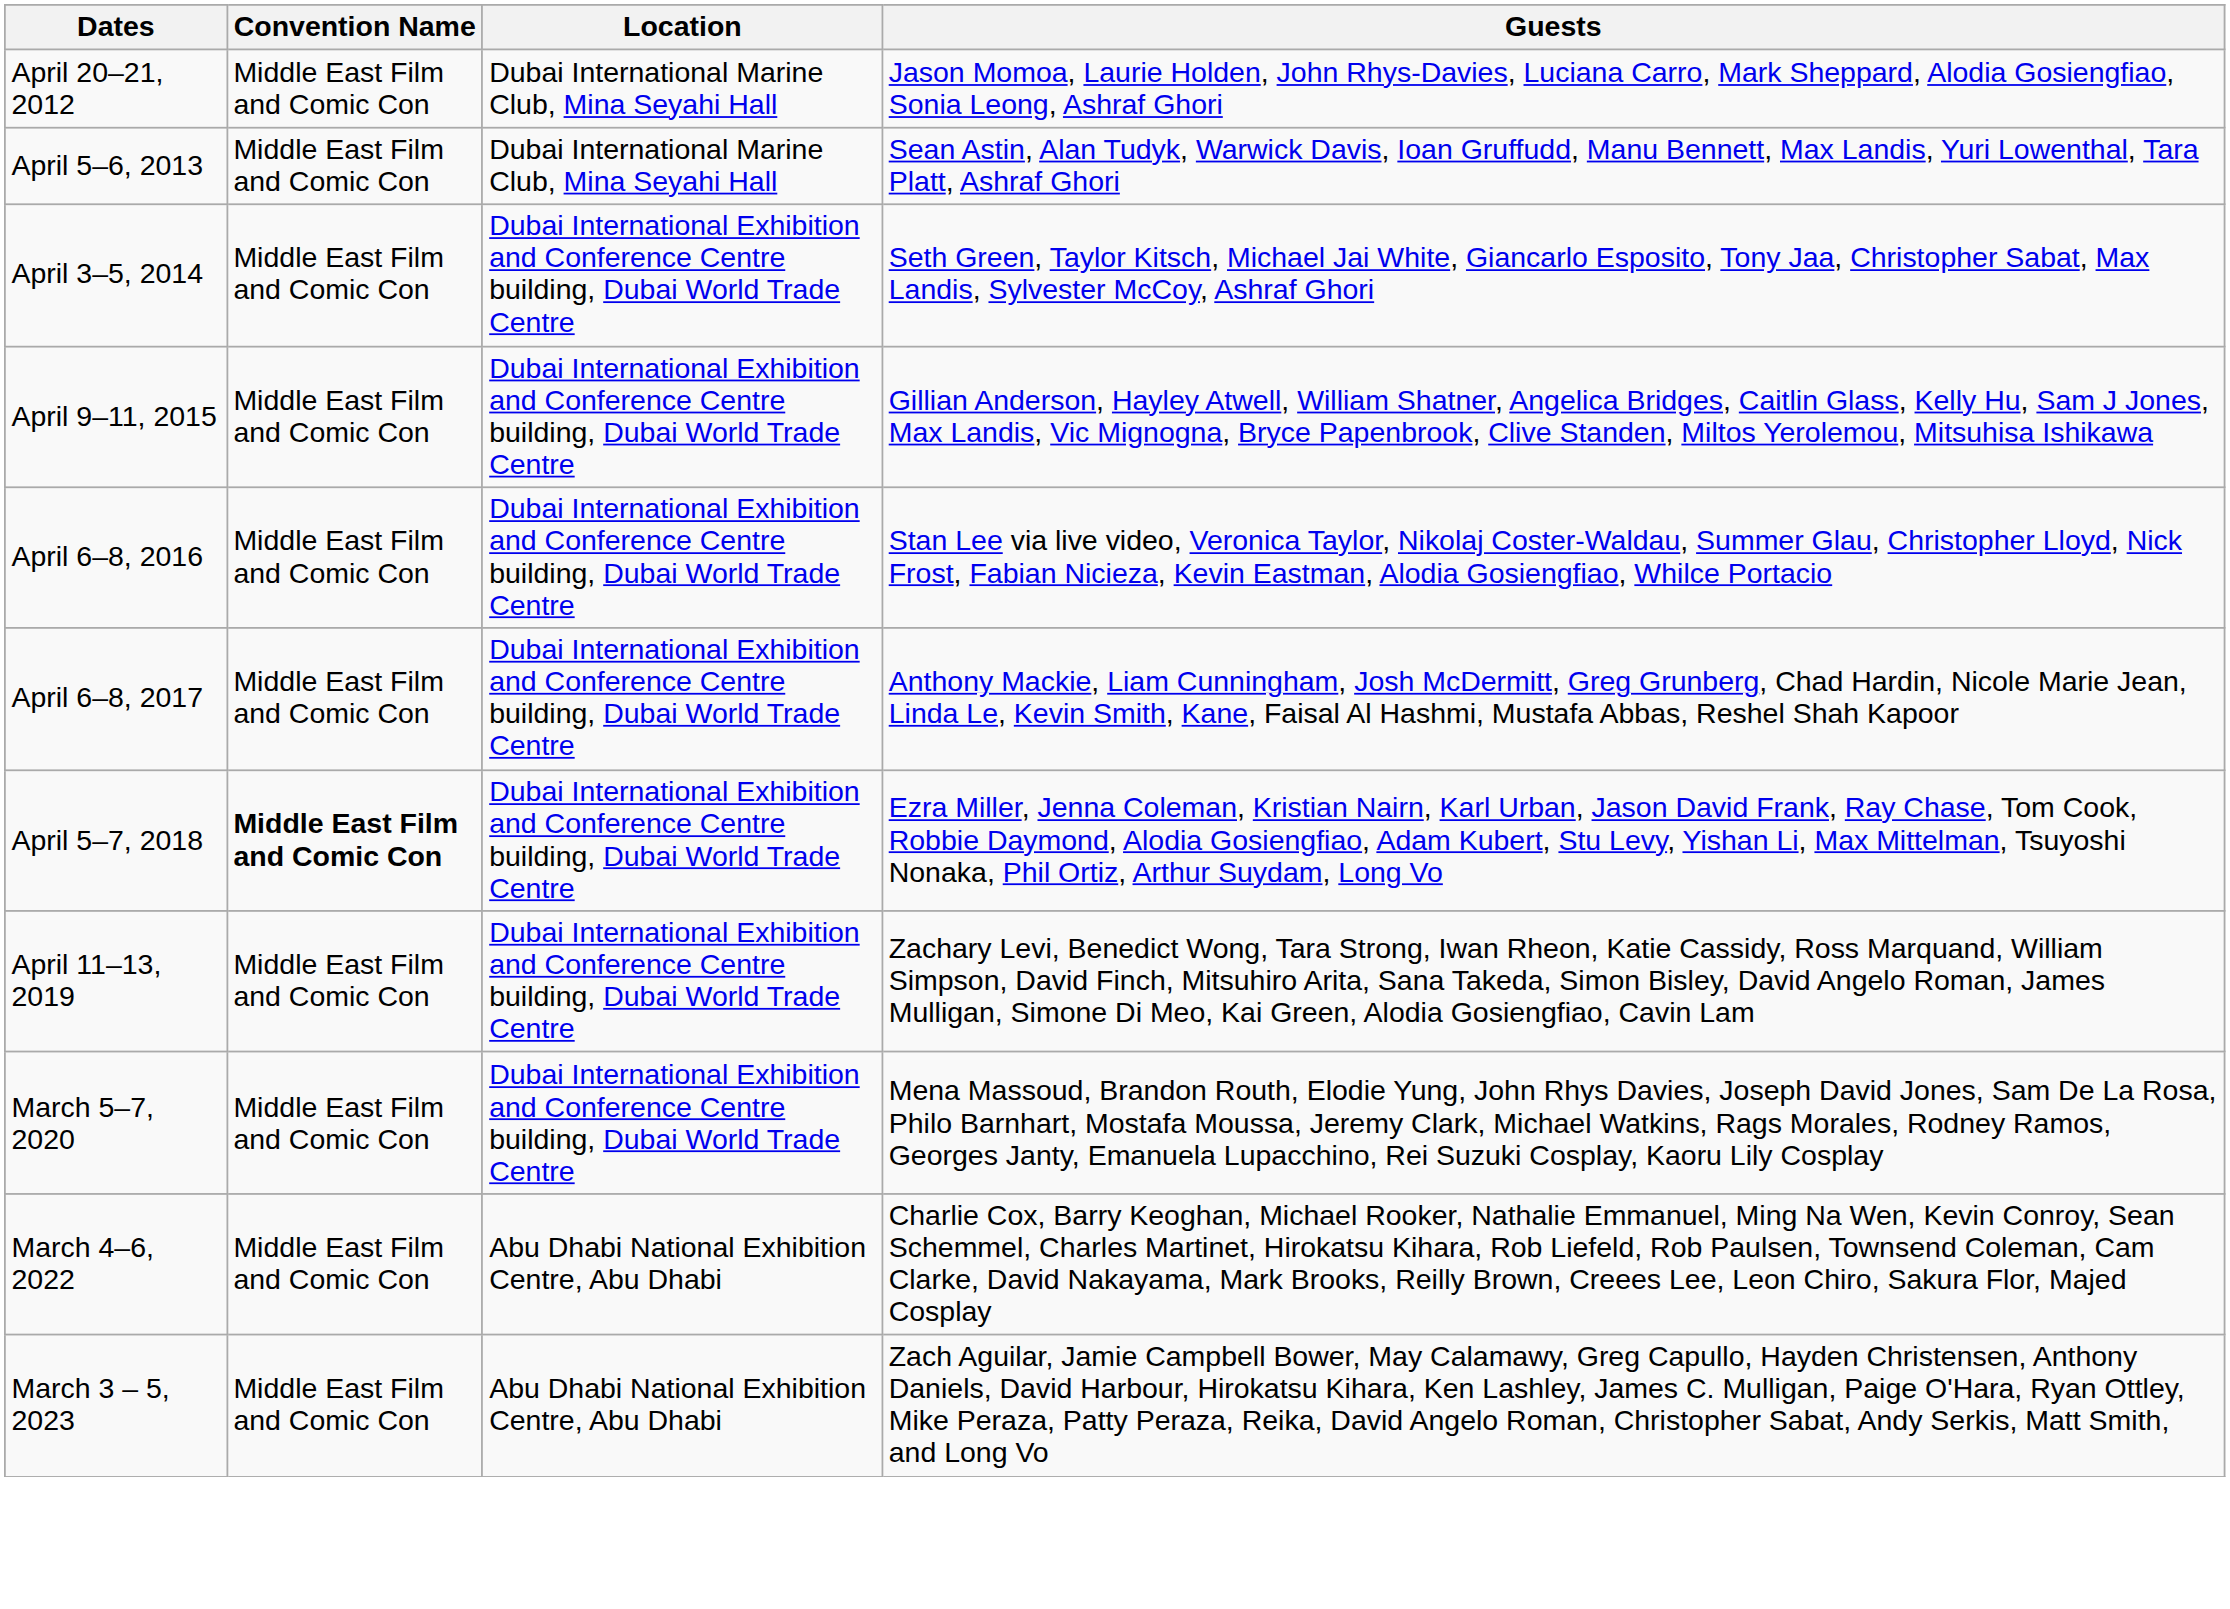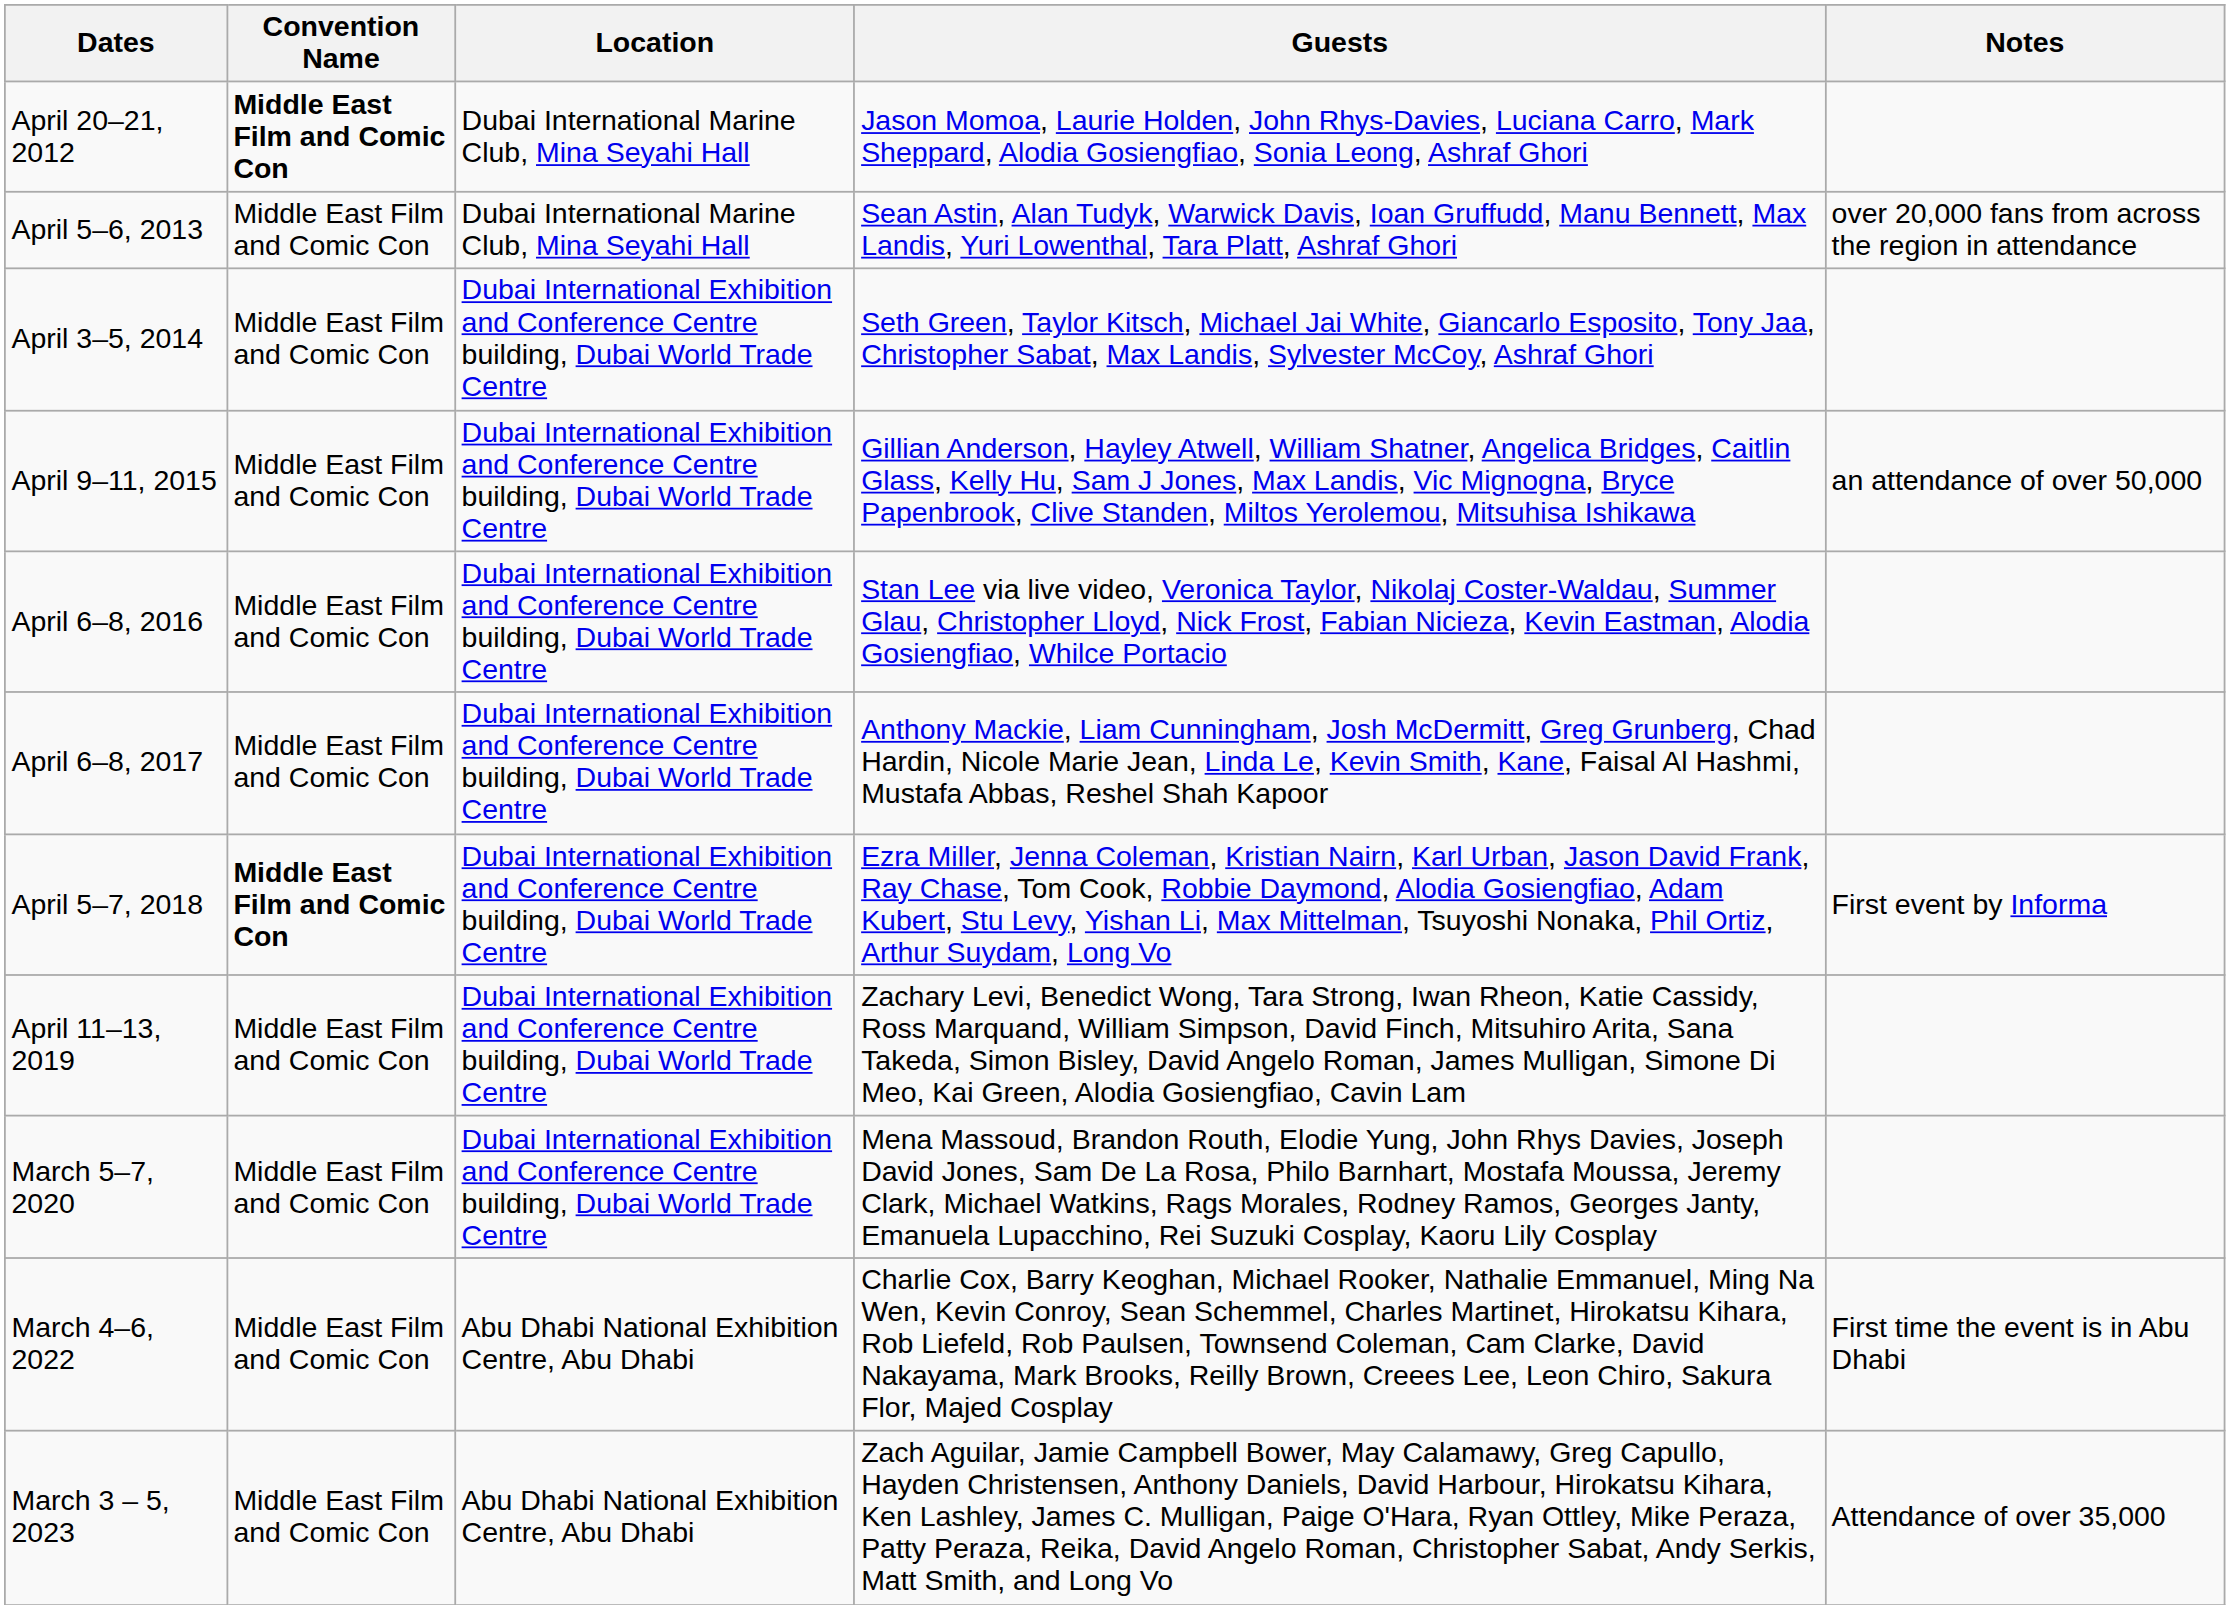 <table class="wikitable">
 <tr>
 <th width=10%>Dates</th>
 <th>Convention  Name</th>
 <th width=18%>Location</th>
 <th>Guests</th>
+<th width=18%>Notes</th>
 </tr>
 <tr>
 <td>April 20–21, 2012</td>
-<td>Middle East Film and Comic Con</td>
+<td><strong>Middle East Film and Comic Con</strong></td>
 <td>Dubai International Marine Club, <a href='#'>Mina Seyahi Hall</a></td>
 <td><a href='#'>Jason Momoa</a>, <a href='#'>Laurie Holden</a>, <a href='#'>John Rhys-Davies</a>, <a href='#'>Luciana Carro</a>, <a href='#'>Mark Sheppard</a>, <a href='#'>Alodia Gosiengfiao</a>, <a href='#'>Sonia Leong</a>, <a href='#'>Ashraf Ghori</a></td>
+<td></td>
 </tr>
 <tr>
 <td>April 5–6, 2013</td>
 <td>Middle East Film and Comic Con</td>
 <td>Dubai International Marine Club, <a href='#'>Mina Seyahi Hall</a></td>
 <td><a href='#'>Sean Astin</a>, <a href='#'>Alan Tudyk</a>, <a href='#'>Warwick Davis</a>, <a href='#'>Ioan Gruffudd</a>, <a href='#'>Manu Bennett</a>, <a href='#'>Max Landis</a>, <a href='#'>Yuri Lowenthal</a>, <a href='#'>Tara Platt</a>, <a href='#'>Ashraf Ghori</a></td>
+<td>over 20,000 fans from across the region in attendance </td>
 </tr>
 <tr>
 <td>April 3–5, 2014</td>
 <td>Middle East Film and Comic Con</td>
 <td><a href='#'>Dubai International Exhibition and Conference Centre</a> building, <a href='#'>Dubai World Trade Centre</a></td>
 <td><a href='#'>Seth Green</a>, <a href='#'>Taylor Kitsch</a>, <a href='#'>Michael Jai White</a>, <a href='#'>Giancarlo Esposito</a>, <a href='#'>Tony Jaa</a>, <a href='#'>Christopher Sabat</a>, <a href='#'>Max Landis</a>, <a href='#'>Sylvester McCoy</a>, <a href='#'>Ashraf Ghori</a></td>
+<td></td>
 </tr>
 <tr>
 <td>April 9–11, 2015</td>
 <td>Middle East Film and Comic Con</td>
 <td><a href='#'>Dubai International Exhibition and Conference Centre</a> building, <a href='#'>Dubai World Trade Centre</a></td>
 <td><a href='#'>Gillian Anderson</a>, <a href='#'>Hayley Atwell</a>, <a href='#'>William Shatner</a>, <a href='#'>Angelica Bridges</a>, <a href='#'>Caitlin Glass</a>, <a href='#'>Kelly Hu</a>, <a href='#'>Sam J Jones</a>, <a href='#'>Max Landis</a>, <a href='#'>Vic Mignogna</a>, <a href='#'>Bryce Papenbrook</a>, <a href='#'>Clive Standen</a>, <a href='#'>Miltos Yerolemou</a>, <a href='#'>Mitsuhisa Ishikawa</a></td>
+<td>an attendance of over 50,000</td>
 </tr>
 <tr>
 <td>April 6–8, 2016</td>
 <td>Middle East Film and Comic Con</td>
 <td><a href='#'>Dubai International Exhibition and Conference Centre</a> building, <a href='#'>Dubai World Trade Centre</a></td>
 <td><a href='#'>Stan Lee</a> via live video, <a href='#'>Veronica Taylor</a>, <a href='#'>Nikolaj Coster-Waldau</a>, <a href='#'>Summer Glau</a>, <a href='#'>Christopher Lloyd</a>, <a href='#'>Nick Frost</a>, <a href='#'>Fabian Nicieza</a>, <a href='#'>Kevin Eastman</a>, <a href='#'>Alodia Gosiengfiao</a>, <a href='#'>Whilce Portacio</a></td>
+<td></td>
 </tr>
 <tr>
 <td>April 6–8, 2017</td>
 <td>Middle East Film and Comic Con</td>
 <td><a href='#'>Dubai International Exhibition and Conference Centre</a> building, <a href='#'>Dubai World Trade Centre</a></td>
 <td><a href='#'>Anthony Mackie</a>, <a href='#'>Liam Cunningham</a>, <a href='#'>Josh McDermitt</a>, <a href='#'>Greg Grunberg</a>, Chad Hardin, Nicole Marie Jean, <a href='#'>Linda Le</a>, <a href='#'>Kevin Smith</a>, <a href='#'>Kane</a>, Faisal Al Hashmi, Mustafa Abbas, Reshel Shah Kapoor</td>
+<td></td>
 </tr>
 <tr>
 <td>April 5–7, 2018</td>
 <td><strong>Middle East Film and Comic Con</strong></td>
 <td><a href='#'>Dubai International Exhibition and Conference Centre</a> building, <a href='#'>Dubai World Trade Centre</a></td>
 <td><a href='#'>Ezra Miller</a>, <a href='#'>Jenna Coleman</a>, <a href='#'>Kristian Nairn</a>, <a href='#'>Karl Urban</a>, <a href='#'>Jason David Frank</a>, <a href='#'>Ray Chase</a>, Tom Cook, <a href='#'>Robbie Daymond</a>, <a href='#'>Alodia Gosiengfiao</a>, <a href='#'>Adam Kubert</a>, <a href='#'>Stu Levy</a>, <a href='#'>Yishan Li</a>, <a href='#'>Max Mittelman</a>, Tsuyoshi Nonaka, <a href='#'>Phil Ortiz</a>, <a href='#'>Arthur Suydam</a>, <a href='#'>Long Vo</a></td>
+<td>First event by <a href='#'>Informa</a></td>
 </tr>
 <tr>
 <td>April 11–13, 2019</td>
 <td>Middle East Film and Comic Con</td>
 <td><a href='#'>Dubai International Exhibition and Conference Centre</a> building, <a href='#'>Dubai World Trade Centre</a></td>
 <td>Zachary Levi, Benedict Wong, Tara Strong, Iwan Rheon, Katie Cassidy, Ross Marquand, William Simpson, David Finch, Mitsuhiro Arita, Sana Takeda, Simon Bisley, David Angelo Roman, James Mulligan, Simone Di Meo, Kai Green, Alodia Gosiengfiao, Cavin Lam</td>
+<td></td>
 </tr>
 <tr>
 <td>March 5–7, 2020</td>
 <td>Middle East Film and Comic Con</td>
 <td><a href='#'>Dubai International Exhibition and Conference Centre</a> building, <a href='#'>Dubai World Trade Centre</a></td>
 <td>Mena Massoud, Brandon Routh, Elodie Yung, John Rhys Davies, Joseph David Jones, Sam De La Rosa, Philo Barnhart, Mostafa Moussa, Jeremy Clark, Michael Watkins, Rags Morales, Rodney Ramos, Georges Janty, Emanuela Lupacchino, Rei Suzuki Cosplay, Kaoru Lily Cosplay</td>
+<td></td>
 </tr>
 <tr>
 <td>March 4–6, 2022</td>
 <td>Middle East Film and Comic Con</td>
 <td>Abu Dhabi National Exhibition Centre, Abu Dhabi</td>
 <td>Charlie Cox, Barry Keoghan, Michael Rooker, Nathalie Emmanuel, Ming Na Wen, Kevin Conroy, Sean Schemmel, Charles Martinet, Hirokatsu Kihara, Rob Liefeld, Rob Paulsen, Townsend Coleman, Cam Clarke, David Nakayama, Mark Brooks, Reilly Brown, Creees Lee, Leon Chiro, Sakura Flor, Majed Cosplay</td>
+<td>First time the event is in Abu Dhabi</td>
 </tr>
 <tr>
 <td>March 3 – 5, 2023</td>
 <td>Middle East Film and Comic Con</td>
 <td>Abu Dhabi National Exhibition Centre, Abu Dhabi</td>
 <td>Zach Aguilar, Jamie Campbell Bower, May Calamawy, Greg Capullo, Hayden Christensen, Anthony Daniels, David Harbour, Hirokatsu Kihara, Ken Lashley, James C. Mulligan, Paige O'Hara, Ryan Ottley, Mike Peraza, Patty Peraza, Reika, David Angelo Roman, Christopher Sabat, Andy Serkis, Matt Smith, and Long Vo</td>
+<td>Attendance of over 35,000</td>
 </tr>
 </table>
